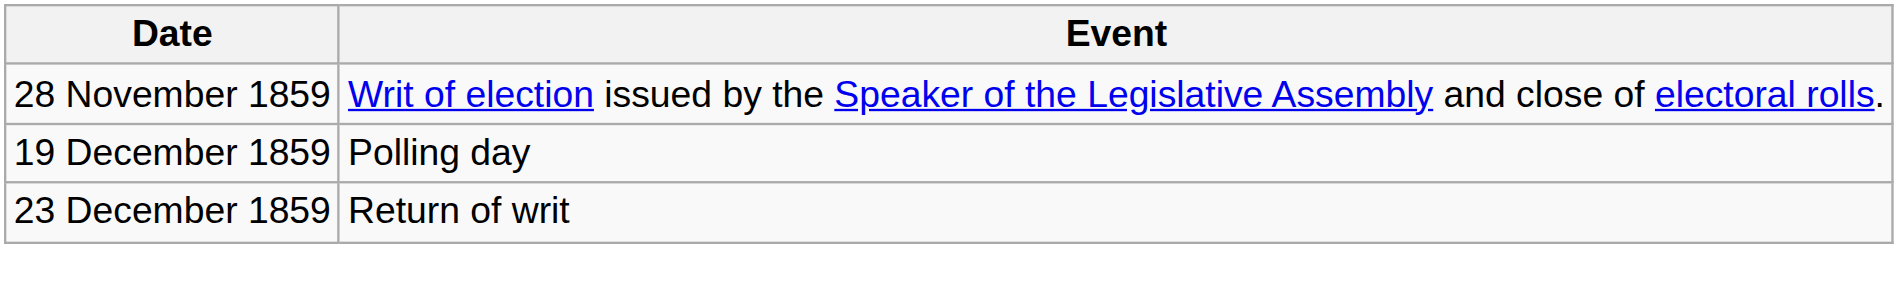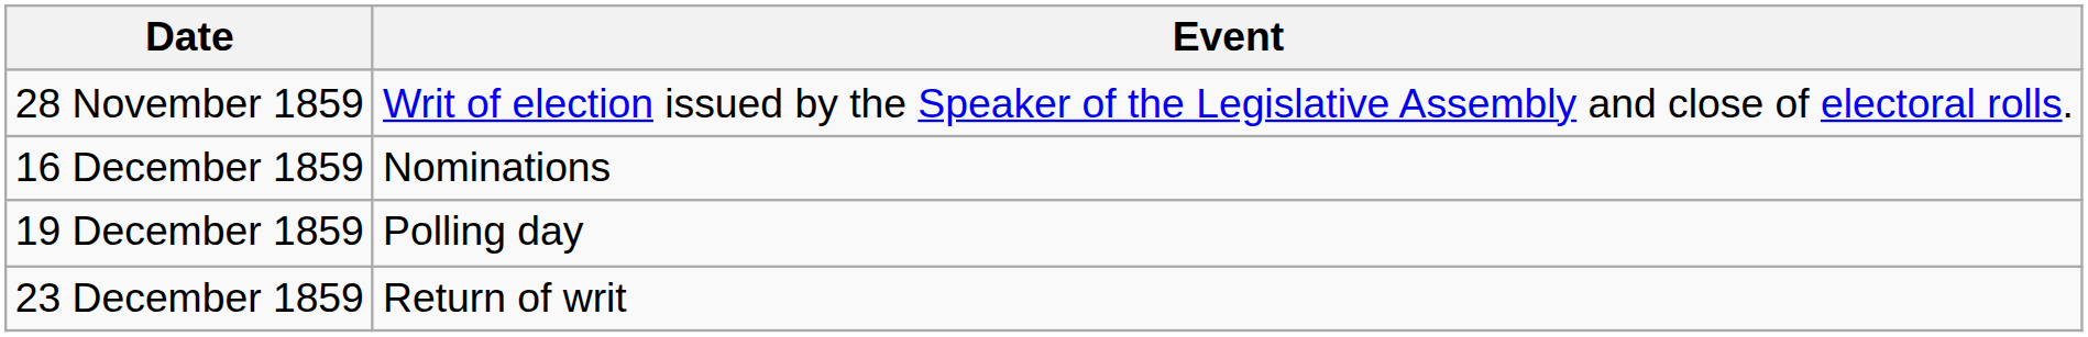 <table class="wikitable">
 <tr>
 <th>Date</th>
 <th>Event</th>
 </tr>
 <tr>
 <td>28 November 1859</td>
 <td><a href='#'>Writ of election</a> issued by the <a href='#'>Speaker of the Legislative Assembly</a> and close of <a href='#'>electoral rolls</a>.</td>
 </tr>
 <tr>
+<td>16 December 1859</td>
+<td>Nominations</td>
+</tr>
+<tr>
 <td>19 December 1859</td>
 <td>Polling day</td>
 </tr>
 <tr>
 <td>23 December 1859</td>
 <td>Return of writ</td>
 </tr>
 </table>
